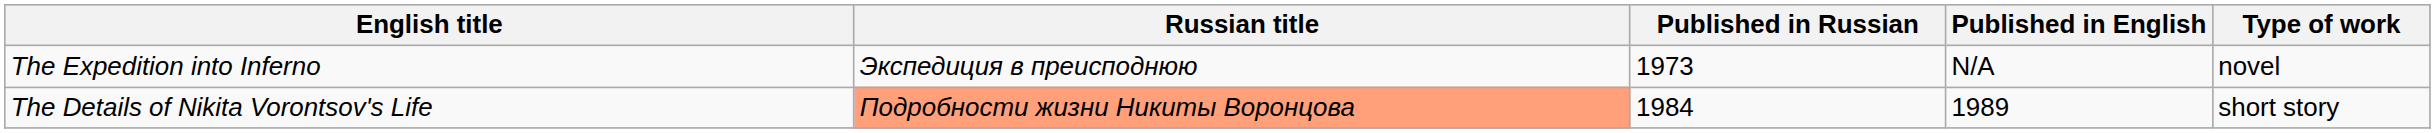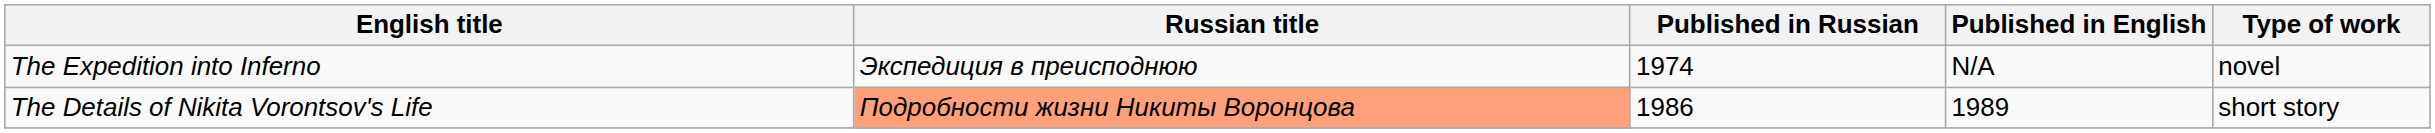 <table class="wikitable">
 <tr>
 <th style="width:35%;">English title</th>
 <th style="width:32%;">Russian title</th>
 <th style="width:13%;">Published in Russian</th>
 <th style="width:11%;">Published in English</th>
 <th style="width:9%;">Type of work</th>
 </tr>
 <tr>
 <td><em>The Expedition into Inferno</em></td>
 <td><em>Экспедиция в преисподнюю</em></td>
-<td>1973</td>
+<td>1974</td>
 <td>N/A</td>
 <td>novel</td>
 </tr>
 <tr>
 <td><em>The Details of Nikita Vorontsov's Life</em></td>
 <td style="background: lightsalmon;"><em>Подробности жизни Никиты Воронцова</em></td>
-<td>1984</td>
+<td>1986</td>
 <td>1989</td>
 <td>short story</td>
 </tr>
 </table>
